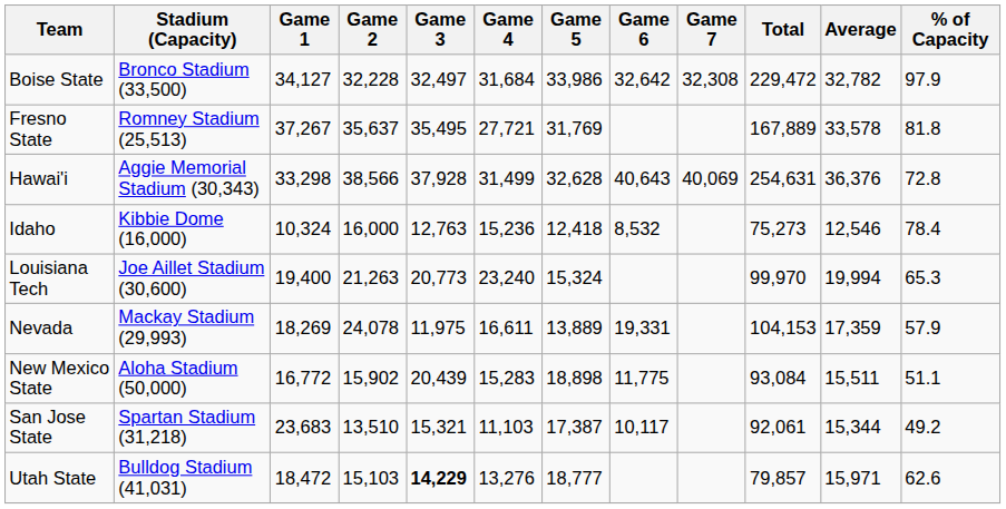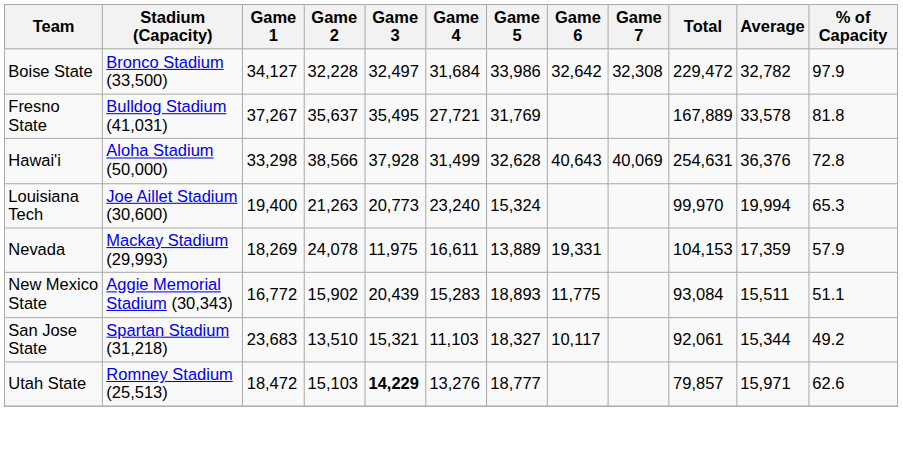 <table class="wikitable sortable">
 <tr>
 <th>Team</th>
 <th>Stadium (Capacity)</th>
 <th>Game 1</th>
 <th>Game 2</th>
 <th>Game 3</th>
 <th>Game 4</th>
 <th>Game 5</th>
 <th>Game 6</th>
 <th>Game 7</th>
 <th>Total</th>
 <th>Average</th>
 <th>% of Capacity</th>
 </tr>
 <tr>
 <td>Boise State</td>
 <td><a href='#'>Bronco Stadium</a> (33,500)</td>
 <td>34,127</td>
 <td>32,228</td>
 <td>32,497</td>
 <td>31,684</td>
 <td>33,986</td>
 <td>32,642</td>
 <td>32,308</td>
 <td>229,472</td>
 <td>32,782</td>
 <td>97.9</td>
 </tr>
 <tr>
 <td>Fresno State</td>
-<td><a href='#'>Romney Stadium</a> (25,513)</td>
+<td><a href='#'>Bulldog Stadium</a> (41,031)</td>
 <td>37,267</td>
 <td>35,637</td>
 <td>35,495</td>
 <td>27,721</td>
 <td>31,769</td>
 <td></td>
 <td></td>
 <td>167,889</td>
 <td>33,578</td>
 <td>81.8</td>
 </tr>
 <tr>
 <td>Hawai'i</td>
-<td><a href='#'>Aggie Memorial Stadium</a> (30,343)</td>
+<td><a href='#'>Aloha Stadium</a> (50,000)</td>
 <td>33,298</td>
 <td>38,566</td>
 <td>37,928</td>
 <td>31,499</td>
 <td>32,628</td>
 <td>40,643</td>
 <td>40,069</td>
 <td>254,631</td>
 <td>36,376</td>
 <td>72.8</td>
-</tr>
-<tr>
-<td>Idaho</td>
-<td><a href='#'>Kibbie Dome</a> (16,000)</td>
-<td>10,324</td>
-<td>16,000</td>
-<td>12,763</td>
-<td>15,236</td>
-<td>12,418</td>
-<td>8,532</td>
-<td></td>
-<td>75,273</td>
-<td>12,546</td>
-<td>78.4</td>
 </tr>
 <tr>
 <td>Louisiana Tech</td>
 <td><a href='#'>Joe Aillet Stadium</a> (30,600)</td>
 <td>19,400</td>
 <td>21,263</td>
 <td>20,773</td>
 <td>23,240</td>
 <td>15,324</td>
 <td></td>
 <td></td>
 <td>99,970</td>
 <td>19,994</td>
 <td>65.3</td>
 </tr>
 <tr>
 <td>Nevada</td>
 <td><a href='#'>Mackay Stadium</a> (29,993)</td>
 <td>18,269</td>
 <td>24,078</td>
 <td>11,975</td>
 <td>16,611</td>
 <td>13,889</td>
 <td>19,331</td>
 <td></td>
 <td>104,153</td>
 <td>17,359</td>
 <td>57.9</td>
 </tr>
 <tr>
 <td>New Mexico State</td>
-<td><a href='#'>Aloha Stadium</a> (50,000)</td>
+<td><a href='#'>Aggie Memorial Stadium</a> (30,343)</td>
 <td>16,772</td>
 <td>15,902</td>
 <td>20,439</td>
 <td>15,283</td>
-<td>18,898</td>
+<td>18,893</td>
 <td>11,775</td>
 <td></td>
 <td>93,084</td>
 <td>15,511</td>
 <td>51.1</td>
 </tr>
 <tr>
 <td>San Jose State</td>
 <td><a href='#'>Spartan Stadium</a> (31,218)</td>
 <td>23,683</td>
 <td>13,510</td>
 <td>15,321</td>
 <td>11,103</td>
-<td>17,387</td>
+<td>18,327</td>
 <td>10,117</td>
 <td></td>
 <td>92,061</td>
 <td>15,344</td>
 <td>49.2</td>
 </tr>
 <tr>
 <td>Utah State</td>
-<td><a href='#'>Bulldog Stadium</a> (41,031)</td>
+<td><a href='#'>Romney Stadium</a> (25,513)</td>
 <td>18,472</td>
 <td>15,103</td>
 <td><strong>14,229</strong></td>
 <td>13,276</td>
 <td>18,777</td>
 <td></td>
 <td></td>
 <td>79,857</td>
 <td>15,971</td>
 <td>62.6</td>
 </tr>
 <tr>
 </tr>
 </table>
